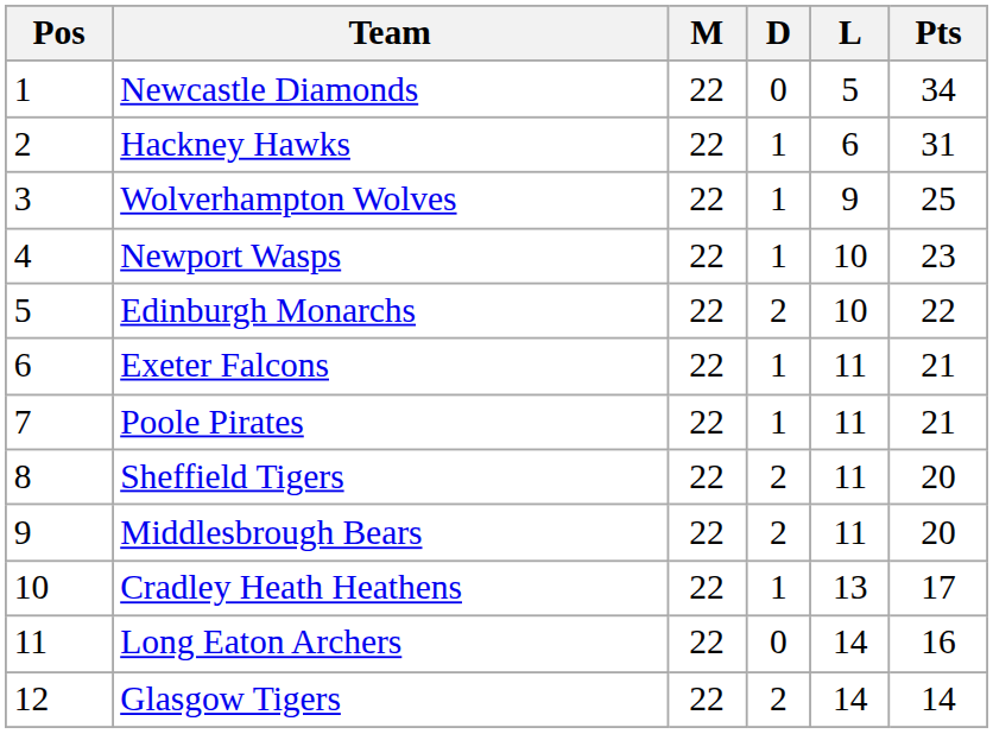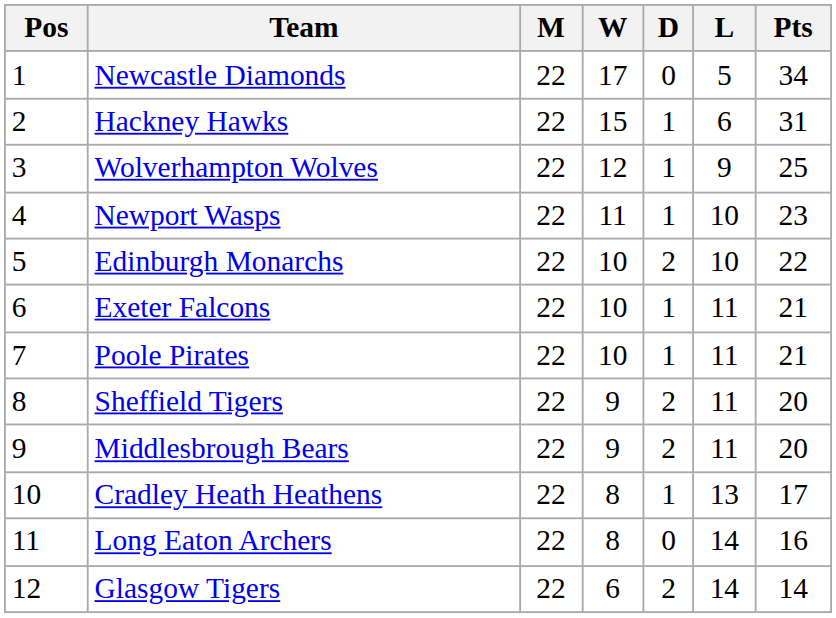 <table class=wikitable width="450" style="background:#FFFFFF;">
 <tr>
 <th>Pos</th>
 <th>Team</th>
 <th>M</th>
+<th>W</th>
 <th>D</th>
 <th>L</th>
 <th>Pts</th>
 </tr>
 <tr>
 <td>1</td>
 <td><a href='#'>Newcastle Diamonds</a></td>
 <td align="center">22</td>
+<td align="center">17</td>
 <td align="center">0</td>
 <td align="center">5</td>
 <td align="center">34</td>
 </tr>
 <tr>
 <td>2</td>
 <td><a href='#'>Hackney Hawks</a></td>
 <td align="center">22</td>
+<td align="center">15</td>
 <td align="center">1</td>
 <td align="center">6</td>
 <td align="center">31</td>
 </tr>
 <tr>
 <td>3</td>
 <td><a href='#'>Wolverhampton Wolves</a></td>
 <td align="center">22</td>
+<td align="center">12</td>
 <td align="center">1</td>
 <td align="center">9</td>
 <td align="center">25</td>
 </tr>
 <tr>
 <td>4</td>
 <td><a href='#'>Newport Wasps</a></td>
 <td align="center">22</td>
+<td align="center">11</td>
 <td align="center">1</td>
 <td align="center">10</td>
 <td align="center">23</td>
 </tr>
 <tr>
 <td>5</td>
 <td><a href='#'>Edinburgh Monarchs</a></td>
 <td align="center">22</td>
+<td align="center">10</td>
 <td align="center">2</td>
 <td align="center">10</td>
 <td align="center">22</td>
 </tr>
 <tr>
 <td>6</td>
 <td><a href='#'>Exeter Falcons</a></td>
 <td align="center">22</td>
+<td align="center">10</td>
 <td align="center">1</td>
 <td align="center">11</td>
 <td align="center">21</td>
 </tr>
 <tr>
 <td>7</td>
 <td><a href='#'>Poole Pirates</a></td>
 <td align="center">22</td>
+<td align="center">10</td>
 <td align="center">1</td>
 <td align="center">11</td>
 <td align="center">21</td>
 </tr>
 <tr>
 <td>8</td>
 <td><a href='#'>Sheffield Tigers</a></td>
 <td align="center">22</td>
+<td align="center">9</td>
 <td align="center">2</td>
 <td align="center">11</td>
 <td align="center">20</td>
 </tr>
 <tr>
 <td>9</td>
 <td><a href='#'>Middlesbrough Bears</a></td>
 <td align="center">22</td>
+<td align="center">9</td>
 <td align="center">2</td>
 <td align="center">11</td>
 <td align="center">20</td>
 </tr>
 <tr>
 <td>10</td>
 <td><a href='#'>Cradley Heath Heathens</a></td>
 <td align="center">22</td>
+<td align="center">8</td>
 <td align="center">1</td>
 <td align="center">13</td>
 <td align="center">17</td>
 </tr>
 <tr>
 <td>11</td>
 <td><a href='#'>Long Eaton Archers</a></td>
 <td align="center">22</td>
+<td align="center">8</td>
 <td align="center">0</td>
 <td align="center">14</td>
 <td align="center">16</td>
 </tr>
 <tr>
 <td>12</td>
 <td><a href='#'>Glasgow Tigers</a></td>
 <td align="center">22</td>
+<td align="center">6</td>
 <td align="center">2</td>
 <td align="center">14</td>
 <td align="center">14</td>
 </tr>
 </table>
